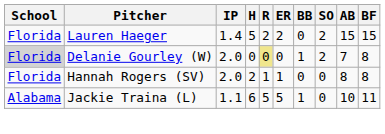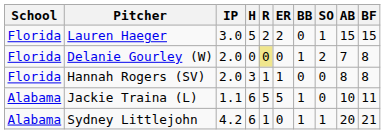 <table class="wikitable">
 <tr>
 <th>School</th>
 <th>Pitcher</th>
 <th>IP</th>
 <th>H</th>
 <th>R</th>
 <th>ER</th>
 <th>BB</th>
 <th>SO</th>
 <th>AB</th>
 <th>BF</th>
 </tr>
 <tr>
 <td><a href='#'>Florida</a></td>
 <td><a href='#'>Lauren Haeger</a></td>
-<td>1.4</td>
+<td>3.0</td>
 <td>5</td>
 <td>2</td>
 <td>2</td>
 <td>0</td>
-<td>2</td>
+<td>1</td>
 <td>15</td>
 <td>15</td>
 </tr>
 <tr>
-<td style="background: lightgrey;"><a href='#'>Florida</a></td>
+<td><a href='#'>Florida</a></td>
 <td><a href='#'>Delanie Gourley</a> (W)</td>
 <td>2.0</td>
 <td>0</td>
 <td style="background: khaki;">0</td>
 <td>0</td>
 <td>1</td>
 <td>2</td>
 <td>7</td>
 <td>8</td>
 </tr>
 <tr>
 <td><a href='#'>Florida</a></td>
 <td>Hannah Rogers (SV)</td>
 <td>2.0</td>
-<td>2</td>
+<td>3</td>
 <td>1</td>
 <td>1</td>
 <td>0</td>
 <td>0</td>
 <td>8</td>
 <td>8</td>
 </tr>
 <tr>
 <td><a href='#'>Alabama</a></td>
 <td>Jackie Traina (L)</td>
 <td>1.1</td>
 <td>6</td>
 <td>5</td>
 <td>5</td>
 <td>1</td>
 <td>0</td>
 <td>10</td>
 <td>11</td>
 </tr>
+<tr>
+<td><a href='#'>Alabama</a></td>
+<td>Sydney Littlejohn</td>
+<td>4.2</td>
+<td>6</td>
+<td>1</td>
+<td>0</td>
+<td>1</td>
+<td>1</td>
+<td>20</td>
+<td>21</td>
+</tr>
 </table>
